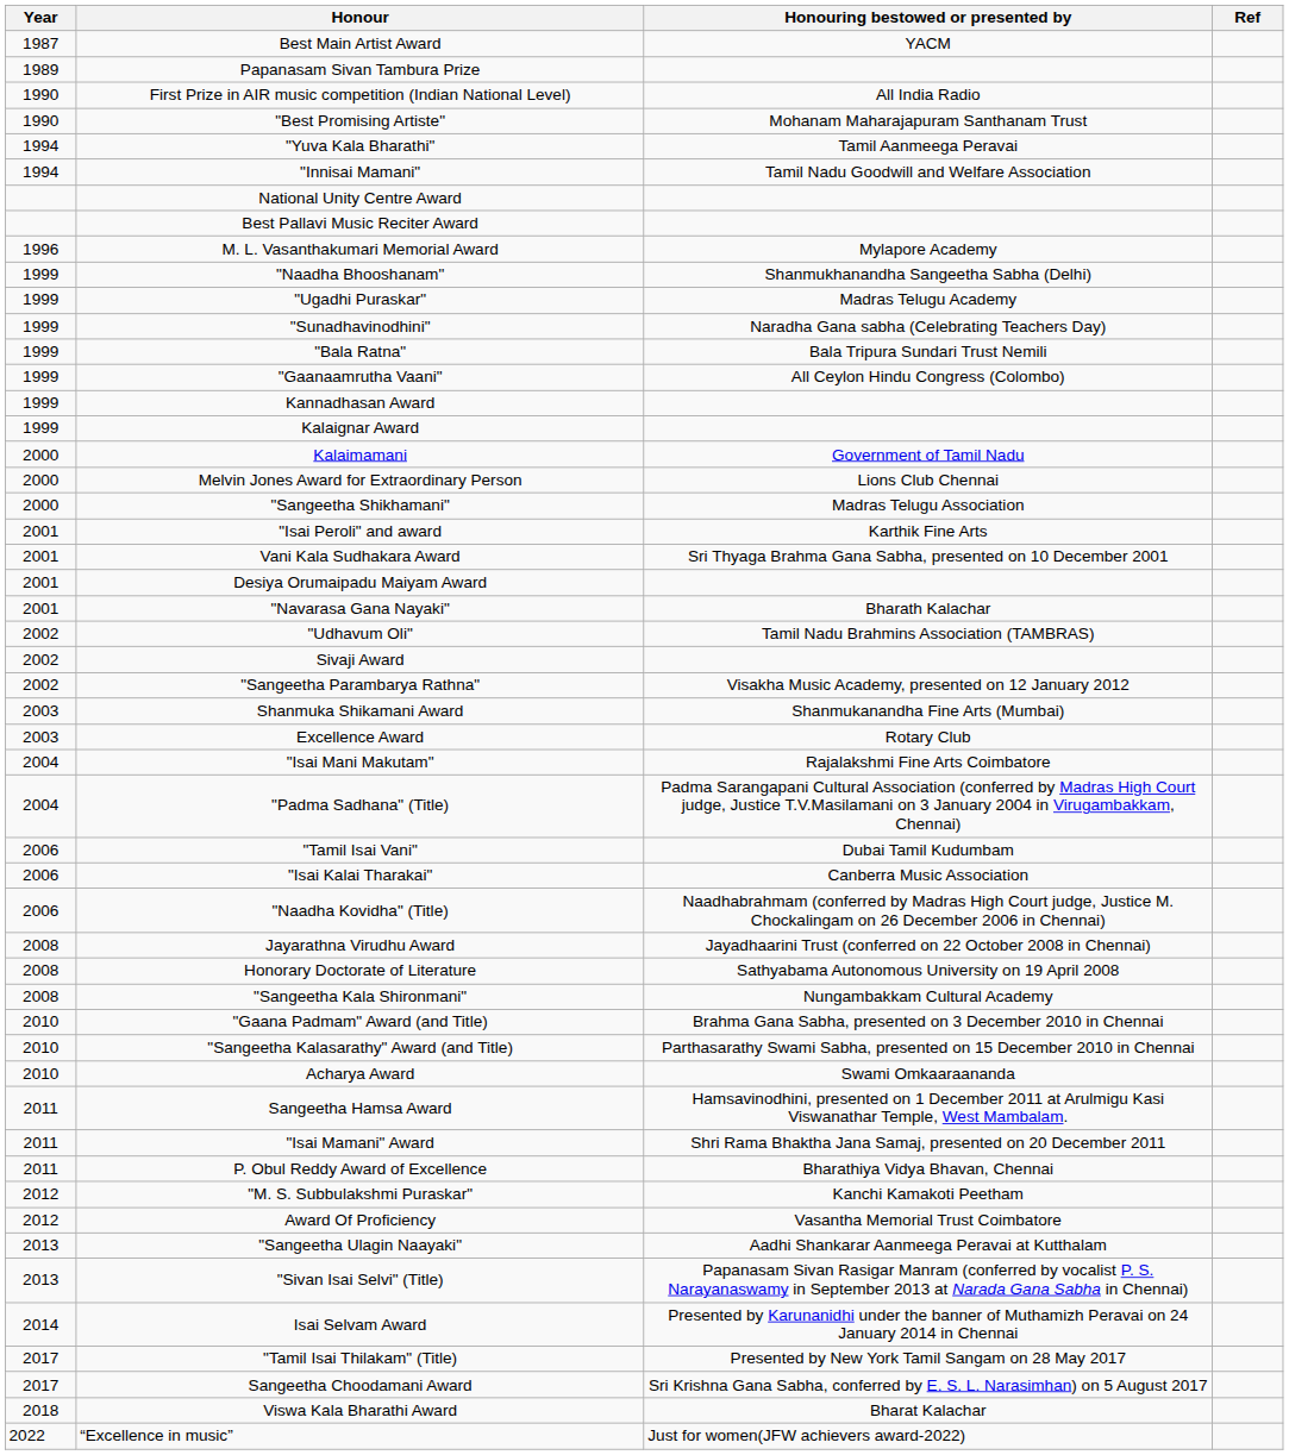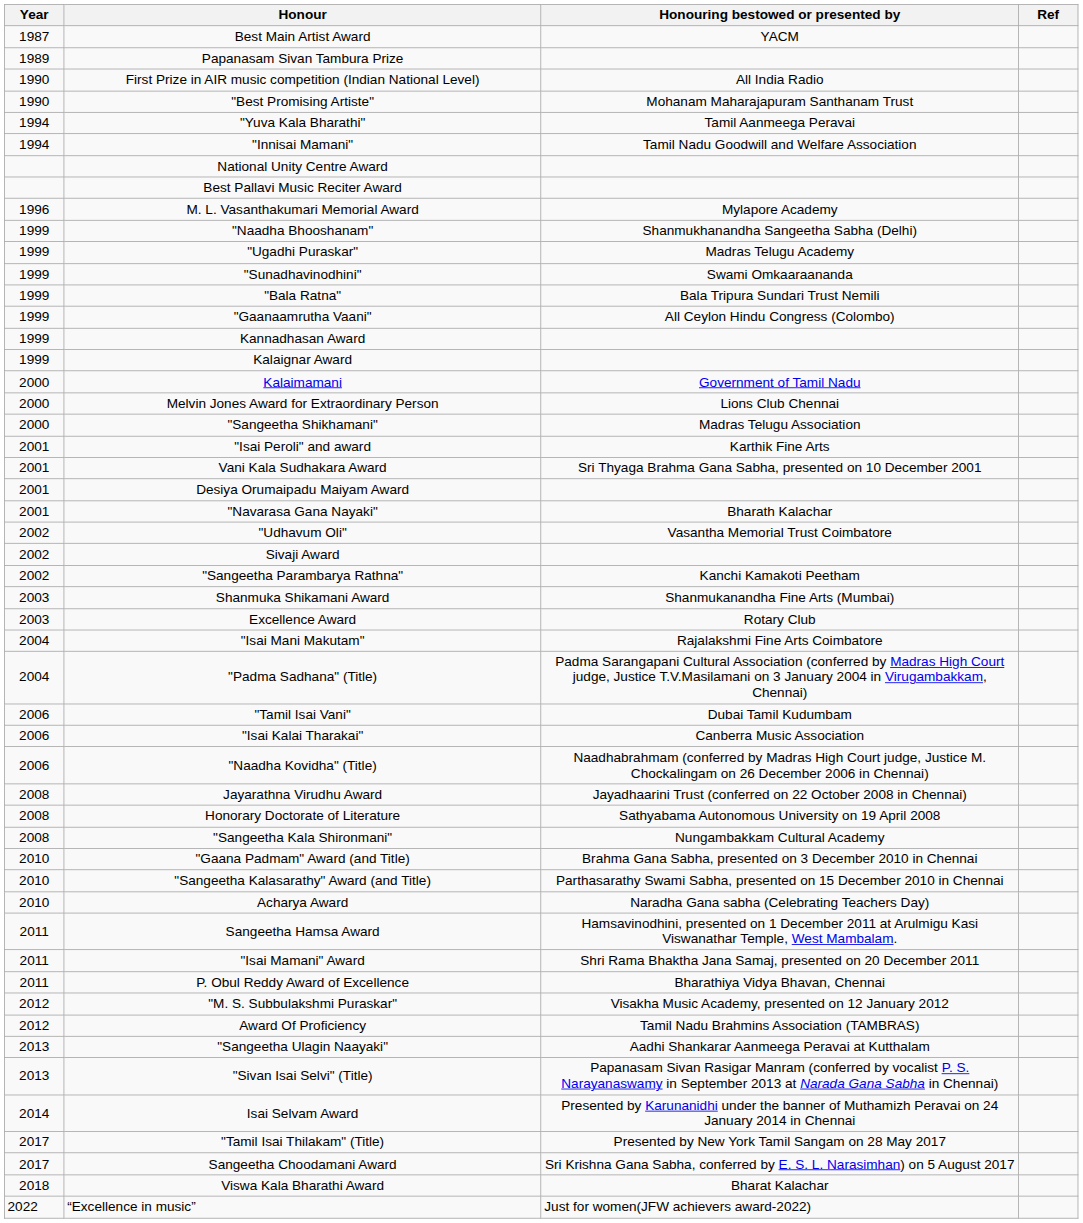 <table class="wikitable" style="width:100%;">
 <tr>
 <th width=5%>Year</th>
 <th style="width:40%;">Honour</th>
 <th style="width:40%;">Honouring bestowed or presented by</th>
 <th style="width:5%;">Ref</th>
 </tr>
 <tr>
 <td style="text-align:center;">1987</td>
 <td style="text-align:center;">Best Main Artist Award</td>
 <td style="text-align:center;">YACM</td>
 <td style="text-align:center;"></td>
 </tr>
 <tr>
 <td style="text-align:center;">1989</td>
 <td style="text-align:center;">Papanasam Sivan Tambura Prize</td>
 <td style="text-align:center;"></td>
 <td style="text-align:center;"></td>
 </tr>
 <tr>
 <td style="text-align:center;">1990</td>
 <td style="text-align:center;">First Prize in AIR music competition (Indian National Level)</td>
 <td style="text-align:center;">All India Radio</td>
 <td style="text-align:center;"></td>
 </tr>
 <tr>
 <td style="text-align:center;">1990</td>
 <td style="text-align:center;">"Best Promising Artiste"</td>
 <td style="text-align:center;">Mohanam Maharajapuram Santhanam Trust</td>
 <td style="text-align:center;"></td>
 </tr>
 <tr>
 <td style="text-align:center;">1994</td>
 <td style="text-align:center;">"Yuva Kala Bharathi"</td>
 <td style="text-align:center;">Tamil Aanmeega Peravai</td>
 <td style="text-align:center;"></td>
 </tr>
 <tr>
 <td style="text-align:center;">1994</td>
 <td style="text-align:center;">"Innisai Mamani"</td>
 <td style="text-align:center;">Tamil Nadu Goodwill and Welfare Association</td>
 <td style="text-align:center;"></td>
 </tr>
 <tr>
 <td style="text-align:center;"></td>
 <td style="text-align:center;">National Unity Centre Award</td>
 <td style="text-align:center;"></td>
 <td style="text-align:center;"></td>
 </tr>
 <tr>
 <td style="text-align:center;"></td>
 <td style="text-align:center;">Best Pallavi Music Reciter Award</td>
 <td style="text-align:center;"></td>
 <td style="text-align:center;"></td>
 </tr>
 <tr>
 <td style="text-align:center;">1996</td>
 <td style="text-align:center;">M. L. Vasanthakumari Memorial Award</td>
 <td style="text-align:center;">Mylapore Academy</td>
 <td style="text-align:center;"></td>
 </tr>
 <tr>
 <td style="text-align:center;">1999</td>
 <td style="text-align:center;">"Naadha Bhooshanam"</td>
 <td style="text-align:center;">Shanmukhanandha Sangeetha Sabha (Delhi)</td>
 <td style="text-align:center;"></td>
 </tr>
 <tr>
 <td style="text-align:center;">1999</td>
 <td style="text-align:center;">"Ugadhi Puraskar"</td>
 <td style="text-align:center;">Madras Telugu Academy</td>
 <td style="text-align:center;"></td>
 </tr>
 <tr>
 <td style="text-align:center;">1999</td>
 <td style="text-align:center;">"Sunadhavinodhini"</td>
-<td style="text-align:center;">Naradha Gana sabha (Celebrating Teachers Day)</td>
+<td style="text-align:center;">Swami Omkaaraananda</td>
 <td style="text-align:center;"></td>
 </tr>
 <tr>
 <td style="text-align:center;">1999</td>
 <td style="text-align:center;">"Bala Ratna"</td>
 <td style="text-align:center;">Bala Tripura Sundari Trust Nemili</td>
 <td style="text-align:center;"></td>
 </tr>
 <tr>
 <td style="text-align:center;">1999</td>
 <td style="text-align:center;">"Gaanaamrutha Vaani"</td>
 <td style="text-align:center;">All Ceylon Hindu Congress (Colombo)</td>
 <td style="text-align:center;"></td>
 </tr>
 <tr>
 <td style="text-align:center;">1999</td>
 <td style="text-align:center;">Kannadhasan Award</td>
 <td style="text-align:center;"></td>
 <td style="text-align:center;"></td>
 </tr>
 <tr>
 <td style="text-align:center;">1999</td>
 <td style="text-align:center;">Kalaignar Award</td>
 <td style="text-align:center;"></td>
 <td style="text-align:center;"></td>
 </tr>
 <tr>
 <td style="text-align:center;">2000</td>
 <td style="text-align:center;"><a href='#'>Kalaimamani</a></td>
 <td style="text-align:center;"><a href='#'>Government of Tamil Nadu</a></td>
 <td style="text-align:center;"></td>
 </tr>
 <tr>
 <td style="text-align:center;">2000</td>
 <td style="text-align:center;">Melvin Jones Award for Extraordinary Person</td>
 <td style="text-align:center;">Lions Club Chennai</td>
 <td style="text-align:center;"></td>
 </tr>
 <tr>
 <td style="text-align:center;">2000</td>
 <td style="text-align:center;">"Sangeetha Shikhamani"</td>
 <td style="text-align:center;">Madras Telugu Association</td>
 <td style="text-align:center;"></td>
 </tr>
 <tr>
 <td style="text-align:center;">2001</td>
 <td style="text-align:center;">"Isai Peroli" and award</td>
 <td style="text-align:center;">Karthik Fine Arts</td>
 <td style="text-align:center;"></td>
 </tr>
 <tr>
 <td style="text-align:center;">2001</td>
 <td style="text-align:center;">Vani Kala Sudhakara Award</td>
 <td style="text-align:center;">Sri Thyaga Brahma Gana Sabha, presented on 10 December 2001</td>
 <td style="text-align:center;"></td>
 </tr>
 <tr>
 <td style="text-align:center;">2001</td>
 <td style="text-align:center;">Desiya Orumaipadu Maiyam Award</td>
 <td style="text-align:center;"></td>
 <td style="text-align:center;"></td>
 </tr>
 <tr>
 <td style="text-align:center;">2001</td>
 <td style="text-align:center;">"Navarasa Gana Nayaki"</td>
 <td style="text-align:center;">Bharath Kalachar</td>
 <td style="text-align:center;"></td>
 </tr>
 <tr>
 <td style="text-align:center;">2002</td>
 <td style="text-align:center;">"Udhavum Oli"</td>
-<td style="text-align:center;">Tamil Nadu Brahmins Association (TAMBRAS)</td>
+<td style="text-align:center;">Vasantha Memorial Trust Coimbatore</td>
 <td style="text-align:center;"></td>
 </tr>
 <tr>
 <td style="text-align:center;">2002</td>
 <td style="text-align:center;">Sivaji Award</td>
 <td style="text-align:center;"></td>
 <td style="text-align:center;"></td>
 </tr>
 <tr>
 <td style="text-align:center;">2002</td>
 <td style="text-align:center;">"Sangeetha Parambarya Rathna"</td>
-<td style="text-align:center;">Visakha Music Academy, presented on 12 January 2012</td>
+<td style="text-align:center;">Kanchi Kamakoti Peetham</td>
 <td style="text-align:center;"></td>
 </tr>
 <tr>
 <td style="text-align:center;">2003</td>
 <td style="text-align:center;">Shanmuka Shikamani Award</td>
 <td style="text-align:center;">Shanmukanandha Fine Arts (Mumbai)</td>
 <td style="text-align:center;"></td>
 </tr>
 <tr>
 <td style="text-align:center;">2003</td>
 <td style="text-align:center;">Excellence Award</td>
 <td style="text-align:center;">Rotary Club</td>
 <td style="text-align:center;"></td>
 </tr>
 <tr>
 <td style="text-align:center;">2004</td>
 <td style="text-align:center;">"Isai Mani Makutam"</td>
 <td style="text-align:center;">Rajalakshmi Fine Arts Coimbatore</td>
 <td style="text-align:center;"></td>
 </tr>
 <tr>
 <td style="text-align:center;">2004</td>
 <td style="text-align:center;">"Padma Sadhana" (Title)</td>
 <td style="text-align:center;">Padma Sarangapani Cultural Association (conferred by <a href='#'>Madras High Court</a> judge, Justice T.V.Masilamani on 3 January 2004 in <a href='#'>Virugambakkam</a>, Chennai)</td>
 <td style="text-align:center;"></td>
 </tr>
 <tr>
 <td style="text-align:center;">2006</td>
 <td style="text-align:center;">"Tamil Isai Vani"</td>
 <td style="text-align:center;">Dubai Tamil Kudumbam</td>
 <td style="text-align:center;"></td>
 </tr>
 <tr>
 <td style="text-align:center;">2006</td>
 <td style="text-align:center;">"Isai Kalai Tharakai"</td>
 <td style="text-align:center;">Canberra Music Association</td>
 <td style="text-align:center;"></td>
 </tr>
 <tr>
 <td style="text-align:center;">2006</td>
 <td style="text-align:center;">"Naadha Kovidha" (Title)</td>
 <td style="text-align:center;">Naadhabrahmam (conferred by Madras High Court judge, Justice M. Chockalingam on 26 December 2006 in Chennai)</td>
 <td style="text-align:center;"></td>
 </tr>
 <tr>
 <td style="text-align:center;">2008</td>
 <td style="text-align:center;">Jayarathna Virudhu Award</td>
 <td style="text-align:center;">Jayadhaarini Trust (conferred on 22 October 2008 in Chennai)</td>
 <td style="text-align:center;"></td>
 </tr>
 <tr>
 <td style="text-align:center;">2008</td>
 <td style="text-align:center;">Honorary Doctorate of Literature</td>
 <td style="text-align:center;">Sathyabama Autonomous University on 19 April 2008</td>
 <td style="text-align:center;"></td>
 </tr>
 <tr>
 <td style="text-align:center;">2008</td>
 <td style="text-align:center;">"Sangeetha Kala Shironmani"</td>
 <td style="text-align:center;">Nungambakkam Cultural Academy</td>
 <td style="text-align:center;"></td>
 </tr>
 <tr>
 <td style="text-align:center;">2010</td>
 <td style="text-align:center;">"Gaana Padmam" Award (and Title)</td>
 <td style="text-align:center;">Brahma Gana Sabha, presented on 3 December 2010 in Chennai</td>
 <td style="text-align:center;"></td>
 </tr>
 <tr>
 <td style="text-align:center;">2010</td>
 <td style="text-align:center;">"Sangeetha Kalasarathy" Award (and Title)</td>
 <td style="text-align:center;">Parthasarathy Swami Sabha, presented on 15 December 2010 in Chennai</td>
 <td style="text-align:center;"></td>
 </tr>
 <tr>
 <td style="text-align:center;">2010</td>
 <td style="text-align:center;">Acharya Award</td>
-<td style="text-align:center;">Swami Omkaaraananda</td>
+<td style="text-align:center;">Naradha Gana sabha (Celebrating Teachers Day)</td>
 <td style="text-align:center;"></td>
 </tr>
 <tr>
 <td style="text-align:center;">2011</td>
 <td style="text-align:center;">Sangeetha Hamsa Award</td>
 <td style="text-align:center;">Hamsavinodhini, presented on 1 December 2011 at Arulmigu Kasi Viswanathar Temple, <a href='#'>West Mambalam</a>.</td>
 <td style="text-align:center;"></td>
 </tr>
 <tr>
 <td style="text-align:center;">2011</td>
 <td style="text-align:center;">"Isai Mamani" Award</td>
 <td style="text-align:center;">Shri Rama Bhaktha Jana Samaj, presented on 20 December 2011</td>
 <td style="text-align:center;"></td>
 </tr>
 <tr>
 <td style="text-align:center;">2011</td>
 <td style="text-align:center;">P. Obul Reddy Award of Excellence</td>
 <td style="text-align:center;">Bharathiya Vidya Bhavan, Chennai</td>
 <td style="text-align:center;"></td>
 </tr>
 <tr>
 <td style="text-align:center;">2012</td>
 <td style="text-align:center;">"M. S. Subbulakshmi Puraskar"</td>
-<td style="text-align:center;">Kanchi Kamakoti Peetham</td>
+<td style="text-align:center;">Visakha Music Academy, presented on 12 January 2012</td>
 <td style="text-align:center;"></td>
 </tr>
 <tr>
 <td style="text-align:center;">2012</td>
 <td style="text-align:center;">Award Of Proficiency</td>
-<td style="text-align:center;">Vasantha Memorial Trust Coimbatore</td>
+<td style="text-align:center;">Tamil Nadu Brahmins Association (TAMBRAS)</td>
 <td style="text-align:center;"></td>
 </tr>
 <tr>
 <td style="text-align:center;">2013</td>
 <td style="text-align:center;">"Sangeetha Ulagin Naayaki"</td>
 <td style="text-align:center;">Aadhi Shankarar Aanmeega Peravai at Kutthalam</td>
 <td style="text-align:center;"></td>
 </tr>
 <tr>
 <td style="text-align:center;">2013</td>
 <td style="text-align:center;">"Sivan Isai Selvi" (Title)</td>
 <td style="text-align:center;">Papanasam Sivan Rasigar Manram (conferred by vocalist <a href='#'>P. S. Narayanaswamy</a> in September 2013 at <em><a href='#'>Narada Gana Sabha</a></em> in Chennai)</td>
 <td style="text-align:center;"></td>
 </tr>
 <tr>
 <td style="text-align:center;">2014</td>
 <td style="text-align:center;">Isai Selvam Award</td>
 <td style="text-align:center;">Presented by <a href='#'>Karunanidhi</a> under the banner of Muthamizh Peravai on 24 January 2014 in Chennai</td>
 <td style="text-align:center;"></td>
 </tr>
 <tr>
 <td style="text-align:center;">2017</td>
 <td style="text-align:center;">"Tamil Isai Thilakam" (Title)</td>
 <td style="text-align:center;">Presented by New York Tamil Sangam on 28 May 2017</td>
 <td style="text-align:center;"></td>
 </tr>
 <tr>
 <td style="text-align:center;">2017</td>
 <td style="text-align:center;">Sangeetha Choodamani Award</td>
 <td style="text-align:center;">Sri Krishna Gana Sabha, conferred by <a href='#'>E. S. L. Narasimhan</a>) on 5 August 2017</td>
 <td style="text-align:center;"></td>
 </tr>
 <tr>
 <td style="text-align:center;">2018</td>
 <td style="text-align:center;">Viswa Kala Bharathi Award</td>
 <td style="text-align:center;">Bharat Kalachar</td>
 <td style="text-align:center;"></td>
 </tr>
 <tr>
 <td>2022</td>
 <td>“Excellence in music”</td>
 <td>Just for women(JFW achievers award-2022)</td>
 <td></td>
 </tr>
 </table>
